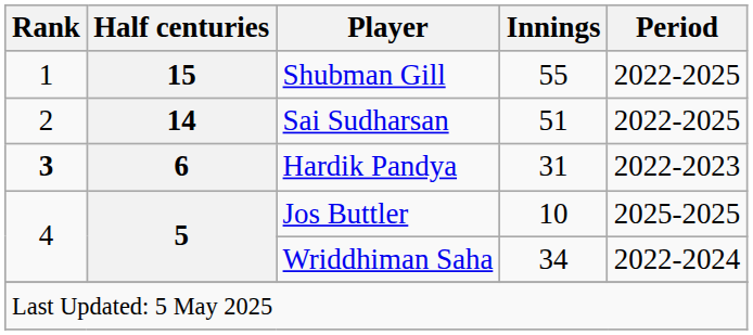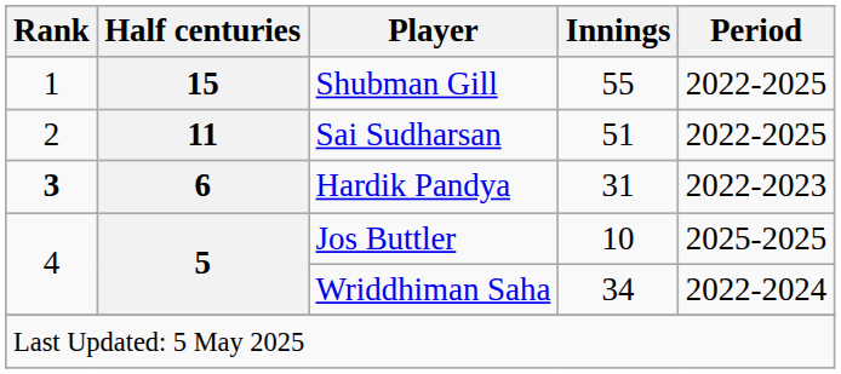 <table class="wikitable sortable">
 <tr>
 <th scope=col>Rank</th>
 <th scope=col>Half centuries</th>
 <th scope=col>Player</th>
 <th scope=col>Innings</th>
 <th scope=col>Period</th>
 </tr>
 <tr>
 <td align=center>1</td>
 <th scope=row style=text-align:center;>15</th>
 <td><a href='#'>Shubman Gill</a></td>
 <td align="center">55</td>
 <td>2022-2025</td>
 </tr>
 <tr>
 <td align=center>2</td>
-<th scope=row style=text-align:center;>14</th>
+<th scope=row style=text-align:center;>11</th>
 <td><a href='#'>Sai Sudharsan</a></td>
 <td align="center">51</td>
 <td>2022-2025</td>
 </tr>
 <tr>
 <td align=center><strong>3</strong></td>
 <th scope=row style=text-align:center;>6</th>
 <td><a href='#'>Hardik Pandya</a></td>
 <td align="center">31</td>
 <td>2022-2023</td>
 </tr>
 <tr>
 <td rowspan="2" align="center">4</td>
 <th rowspan="2" scope="row" style="text-align:center;">5</th>
 <td><a href='#'>Jos Buttler</a></td>
 <td align="center">10</td>
 <td>2025-2025</td>
 </tr>
 <tr>
 <td><a href='#'>Wriddhiman Saha</a></td>
 <td align="center">34</td>
 <td>2022-2024</td>
 </tr>
 <tr>
 </tr>
 <tr class=sortbottom>
 <td colspan=6><small>Last Updated: 5 May 2025</small> </td>
 </tr>
 </table>
